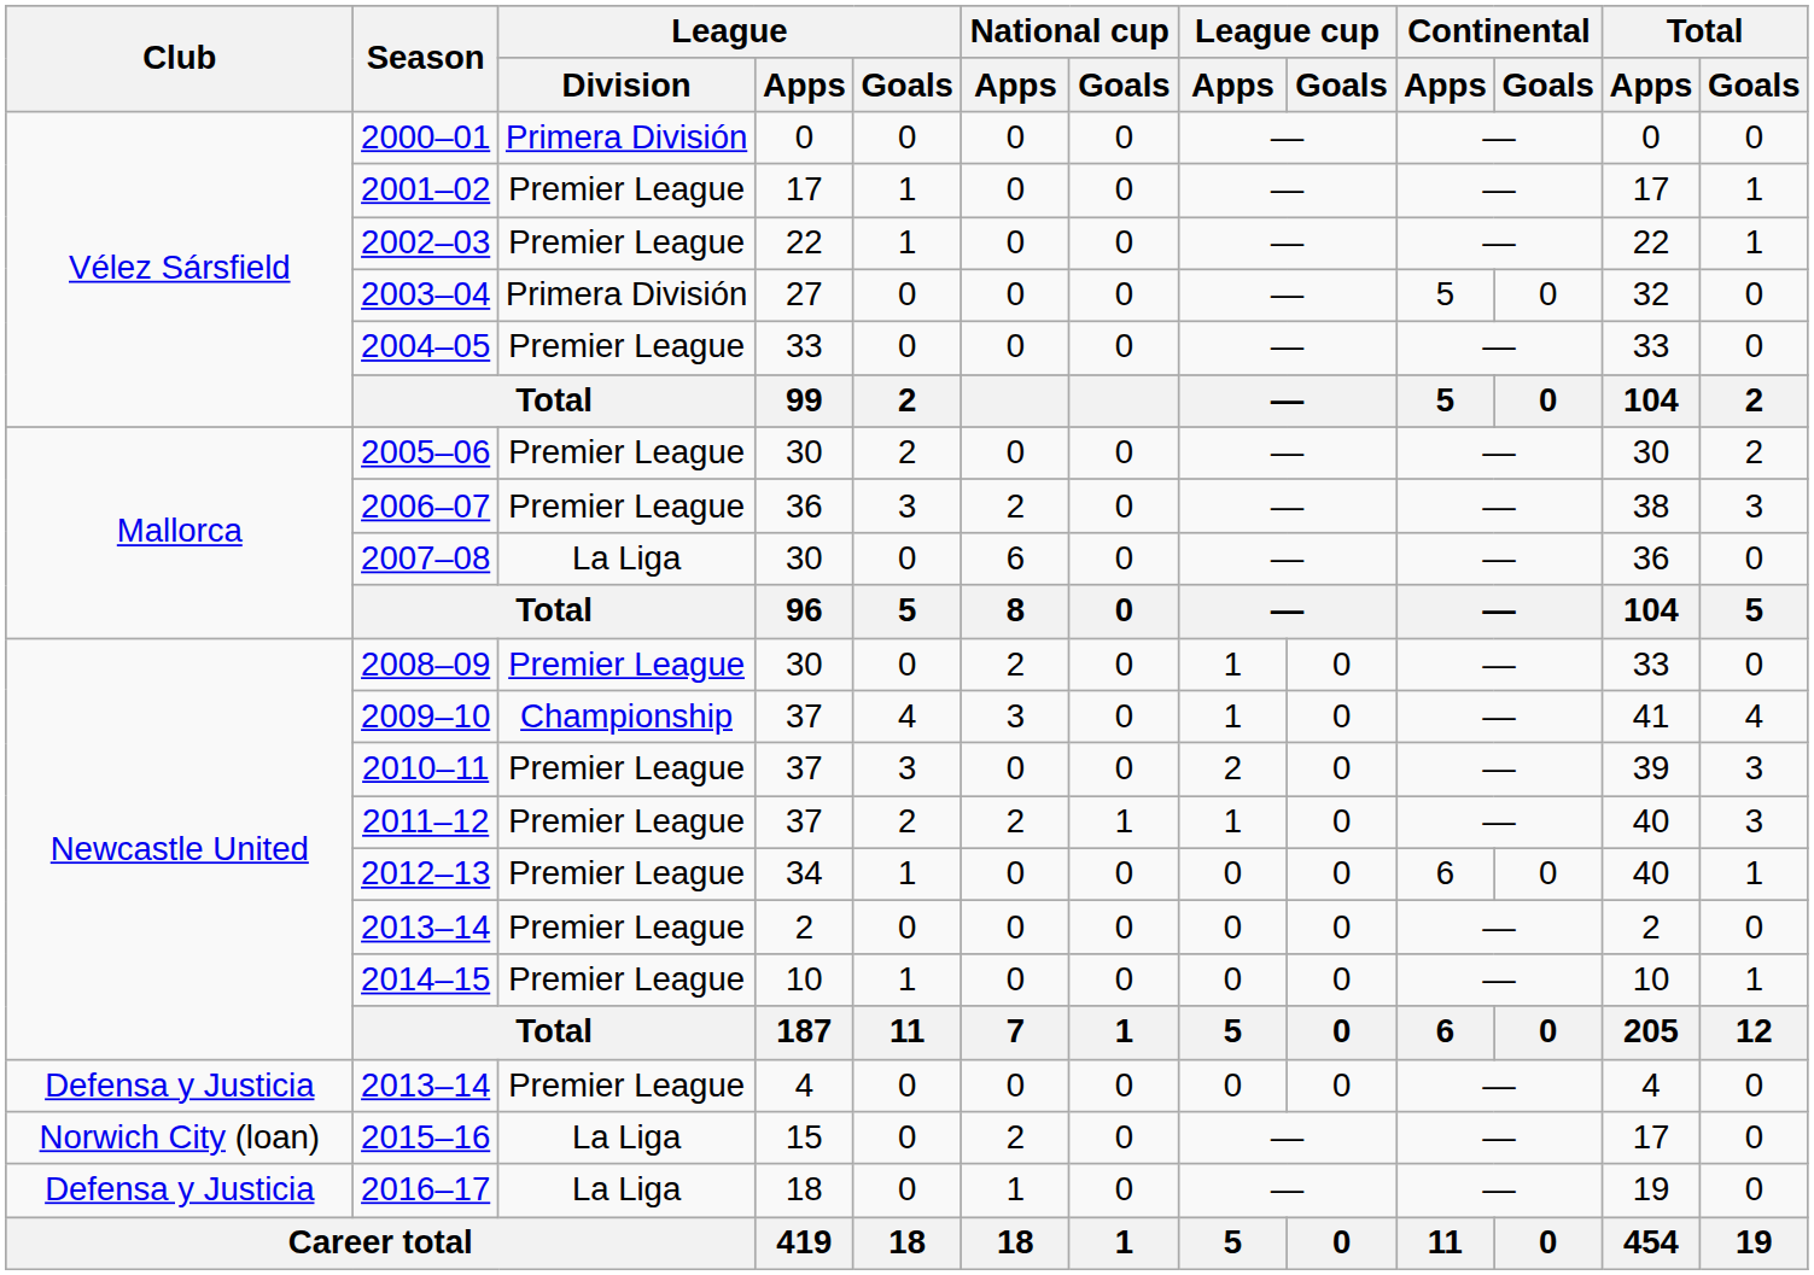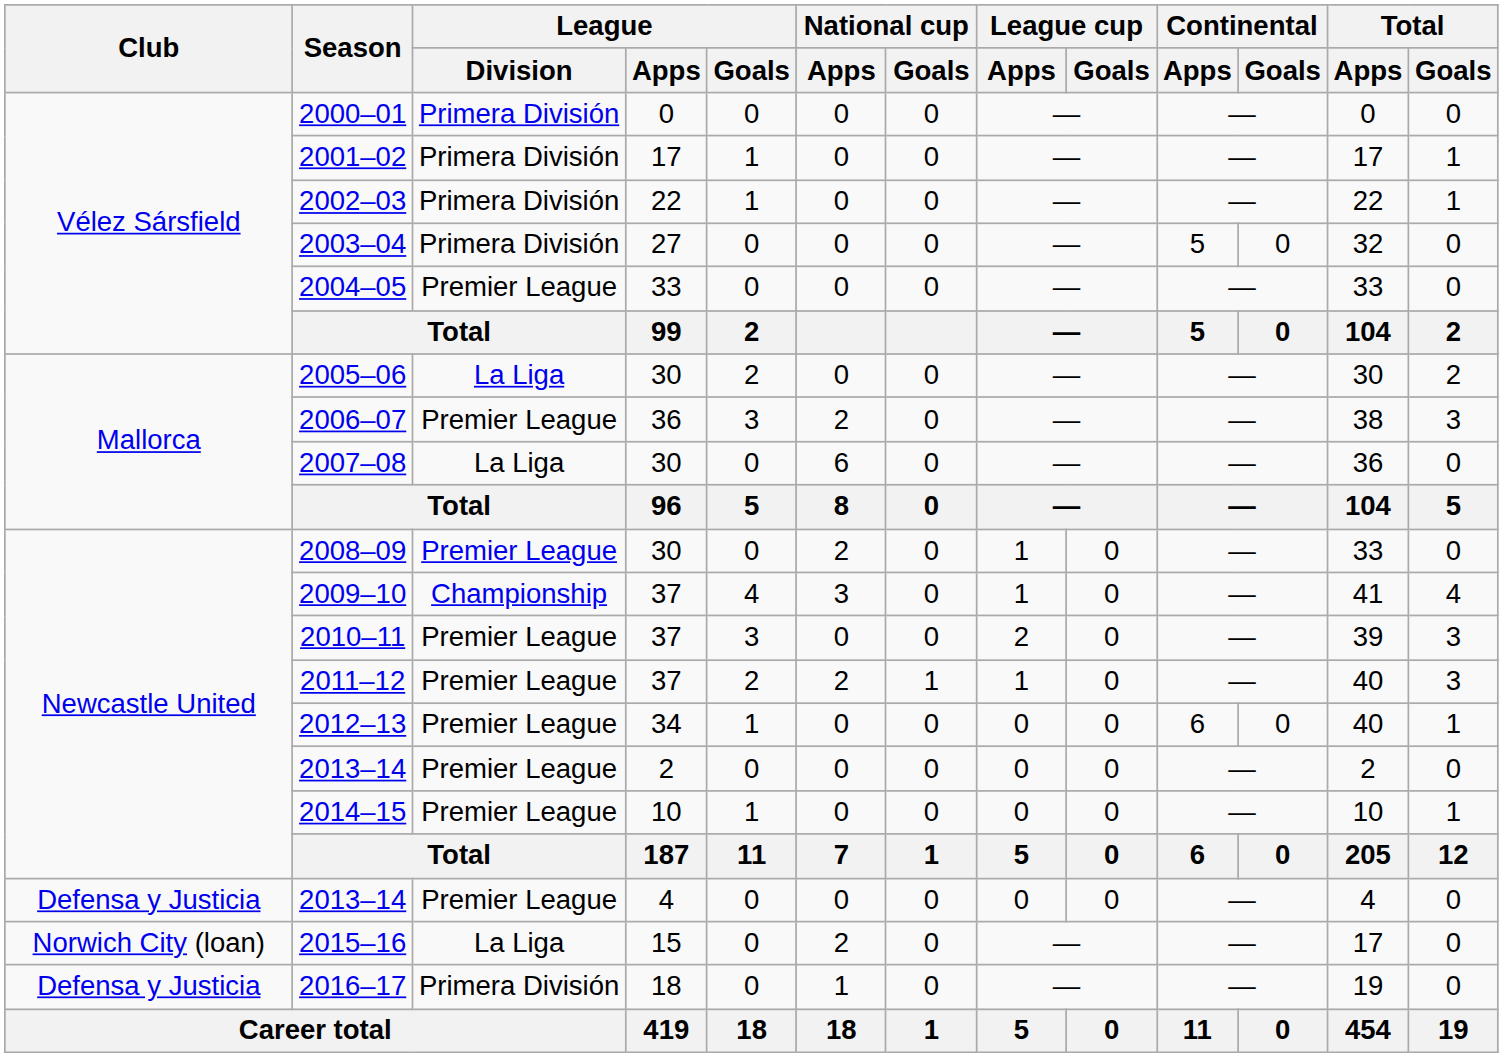 <table class="wikitable" style="text-align:center">
 <tr>
 <th rowspan="2" width="160">Club</th>
 <th rowspan="2">Season</th>
 <th colspan="3">League</th>
 <th colspan="2">National cup</th>
 <th colspan="2">League cup</th>
 <th colspan="2">Continental</th>
 <th colspan="2">Total</th>
 </tr>
 <tr>
 <th>Division</th>
 <th width="40">Apps</th>
 <th width="40">Goals</th>
 <th width="45">Apps</th>
 <th width="45">Goals</th>
 <th width="45">Apps</th>
 <th width="45">Goals</th>
 <th width="40">Apps</th>
 <th width="40">Goals</th>
 <th width="40">Apps</th>
 <th width="40">Goals</th>
 </tr>
 <tr>
 <td rowspan="6"><a href='#'>Vélez Sársfield</a></td>
 <td><a href='#'>2000–01</a></td>
 <td><a href='#'>Primera División</a></td>
 <td>0</td>
 <td>0</td>
 <td>0</td>
 <td>0</td>
 <td colspan="2">—</td>
 <td colspan="2">—</td>
 <td>0</td>
 <td>0</td>
 </tr>
 <tr>
 <td><a href='#'>2001–02</a></td>
-<td>Premier League</td>
+<td>Primera División</td>
 <td>17</td>
 <td>1</td>
 <td>0</td>
 <td>0</td>
 <td colspan="2">—</td>
 <td colspan="2">—</td>
 <td>17</td>
 <td>1</td>
 </tr>
 <tr>
 <td><a href='#'>2002–03</a></td>
-<td>Premier League</td>
+<td>Primera División</td>
 <td>22</td>
 <td>1</td>
 <td>0</td>
 <td>0</td>
 <td colspan="2">—</td>
 <td colspan="2">—</td>
 <td>22</td>
 <td>1</td>
 </tr>
 <tr>
 <td><a href='#'>2003–04</a></td>
 <td>Primera División</td>
 <td>27</td>
 <td>0</td>
 <td>0</td>
 <td>0</td>
 <td colspan="2">—</td>
 <td>5</td>
 <td>0</td>
 <td>32</td>
 <td>0</td>
 </tr>
 <tr>
 <td><a href='#'>2004–05</a></td>
 <td>Premier League</td>
 <td>33</td>
 <td>0</td>
 <td>0</td>
 <td>0</td>
 <td colspan="2">—</td>
 <td colspan="2">—</td>
 <td>33</td>
 <td>0</td>
 </tr>
 <tr>
 <th colspan="2">Total</th>
 <th>99</th>
 <th>2</th>
 <th></th>
 <th></th>
 <th colspan="2">—</th>
 <th>5</th>
 <th>0</th>
 <th>104</th>
 <th>2</th>
 </tr>
 <tr>
 <td rowspan="4"><a href='#'>Mallorca</a></td>
 <td><a href='#'>2005–06</a></td>
-<td>Premier League</td>
+<td><a href='#'>La Liga</a></td>
 <td>30</td>
 <td>2</td>
 <td>0</td>
 <td>0</td>
 <td colspan="2">—</td>
 <td colspan="2">—</td>
 <td>30</td>
 <td>2</td>
 </tr>
 <tr>
 <td><a href='#'>2006–07</a></td>
 <td>Premier League</td>
 <td>36</td>
 <td>3</td>
 <td>2</td>
 <td>0</td>
 <td colspan="2">—</td>
 <td colspan="2">—</td>
 <td>38</td>
 <td>3</td>
 </tr>
 <tr>
 <td><a href='#'>2007–08</a></td>
 <td>La Liga</td>
 <td>30</td>
 <td>0</td>
 <td>6</td>
 <td>0</td>
 <td colspan="2">—</td>
 <td colspan="2">—</td>
 <td>36</td>
 <td>0</td>
 </tr>
 <tr>
 <th colspan="2">Total</th>
 <th>96</th>
 <th>5</th>
 <th>8</th>
 <th>0</th>
 <th colspan="2">—</th>
 <th colspan="2">—</th>
 <th>104</th>
 <th>5</th>
 </tr>
 <tr>
 <td rowspan="8"><a href='#'>Newcastle United</a></td>
 <td><a href='#'>2008–09</a></td>
 <td><a href='#'>Premier League</a></td>
 <td>30</td>
 <td>0</td>
 <td>2</td>
 <td>0</td>
 <td>1</td>
 <td>0</td>
 <td colspan="2">—</td>
 <td>33</td>
 <td>0</td>
 </tr>
 <tr>
 <td><a href='#'>2009–10</a></td>
 <td><a href='#'>Championship</a></td>
 <td>37</td>
 <td>4</td>
 <td>3</td>
 <td>0</td>
 <td>1</td>
 <td>0</td>
 <td colspan="2">—</td>
 <td>41</td>
 <td>4</td>
 </tr>
 <tr>
 <td><a href='#'>2010–11</a></td>
 <td>Premier League</td>
 <td>37</td>
 <td>3</td>
 <td>0</td>
 <td>0</td>
 <td>2</td>
 <td>0</td>
 <td colspan="2">—</td>
 <td>39</td>
 <td>3</td>
 </tr>
 <tr>
 <td><a href='#'>2011–12</a></td>
 <td>Premier League</td>
 <td>37</td>
 <td>2</td>
 <td>2</td>
 <td>1</td>
 <td>1</td>
 <td>0</td>
 <td colspan="2">—</td>
 <td>40</td>
 <td>3</td>
 </tr>
 <tr>
 <td><a href='#'>2012–13</a></td>
 <td>Premier League</td>
 <td>34</td>
 <td>1</td>
 <td>0</td>
 <td>0</td>
 <td>0</td>
 <td>0</td>
 <td>6</td>
 <td>0</td>
 <td>40</td>
 <td>1</td>
 </tr>
 <tr>
 <td><a href='#'>2013–14</a></td>
 <td>Premier League</td>
 <td>2</td>
 <td>0</td>
 <td>0</td>
 <td>0</td>
 <td>0</td>
 <td>0</td>
 <td colspan="2">—</td>
 <td>2</td>
 <td>0</td>
 </tr>
 <tr>
 <td><a href='#'>2014–15</a></td>
 <td>Premier League</td>
 <td>10</td>
 <td>1</td>
 <td>0</td>
 <td>0</td>
 <td>0</td>
 <td>0</td>
 <td colspan="2">—</td>
 <td>10</td>
 <td>1</td>
 </tr>
 <tr>
 <th colspan="2">Total</th>
 <th>187</th>
 <th>11</th>
 <th>7</th>
 <th>1</th>
 <th>5</th>
 <th>0</th>
 <th>6</th>
 <th>0</th>
 <th>205</th>
 <th>12</th>
 </tr>
 <tr>
 <td><a href='#'>Defensa y Justicia</a></td>
 <td><a href='#'>2013–14</a></td>
 <td>Premier League</td>
 <td>4</td>
 <td>0</td>
 <td>0</td>
 <td>0</td>
 <td>0</td>
 <td>0</td>
 <td colspan="2">—</td>
 <td>4</td>
 <td>0</td>
 </tr>
 <tr>
 <td><a href='#'>Norwich City</a> (loan)</td>
 <td><a href='#'>2015–16</a></td>
 <td>La Liga</td>
 <td>15</td>
 <td>0</td>
 <td>2</td>
 <td>0</td>
 <td colspan="2">—</td>
 <td colspan="2">—</td>
 <td>17</td>
 <td>0</td>
 </tr>
 <tr>
 <td><a href='#'>Defensa y Justicia</a></td>
 <td><a href='#'>2016–17</a></td>
-<td>La Liga</td>
+<td>Primera División</td>
 <td>18</td>
 <td>0</td>
 <td>1</td>
 <td>0</td>
 <td colspan="2">—</td>
 <td colspan="2">—</td>
 <td>19</td>
 <td>0</td>
 </tr>
 <tr>
 <th colspan="3">Career total</th>
 <th>419</th>
 <th>18</th>
 <th>18</th>
 <th>1</th>
 <th>5</th>
 <th>0</th>
 <th>11</th>
 <th>0</th>
 <th>454</th>
 <th>19</th>
 </tr>
 </table>
